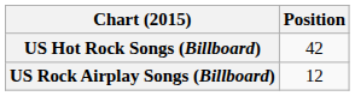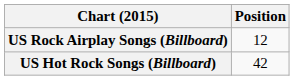 <table class="wikitable sortable plainrowheaders" style="text-align:center">
 <tr>
 <th scope="col">Chart (2015)</th>
 <th scope="col">Position</th>
 </tr>
 <tr>
+<th scope="row">US Rock Airplay Songs (<em>Billboard</em>)</th>
+<td>12</td>
+</tr>
+<tr>
 <th scope="row">US Hot Rock Songs (<em>Billboard</em>)</th>
 <td>42</td>
 </tr>
-<tr>
-<th scope="row">US Rock Airplay Songs (<em>Billboard</em>)</th>
-<td>12</td>
-</tr>
 </table>
